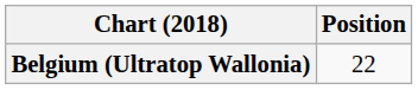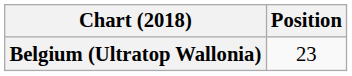 <table class="wikitable plainrowheaders" style="text-align:center">
 <tr>
 <th scope="col">Chart (2018)</th>
 <th scope="col">Position</th>
 </tr>
 <tr>
 <th scope="row">Belgium (Ultratop Wallonia)</th>
-<td>22</td>
+<td>23</td>
 </tr>
 </table>
